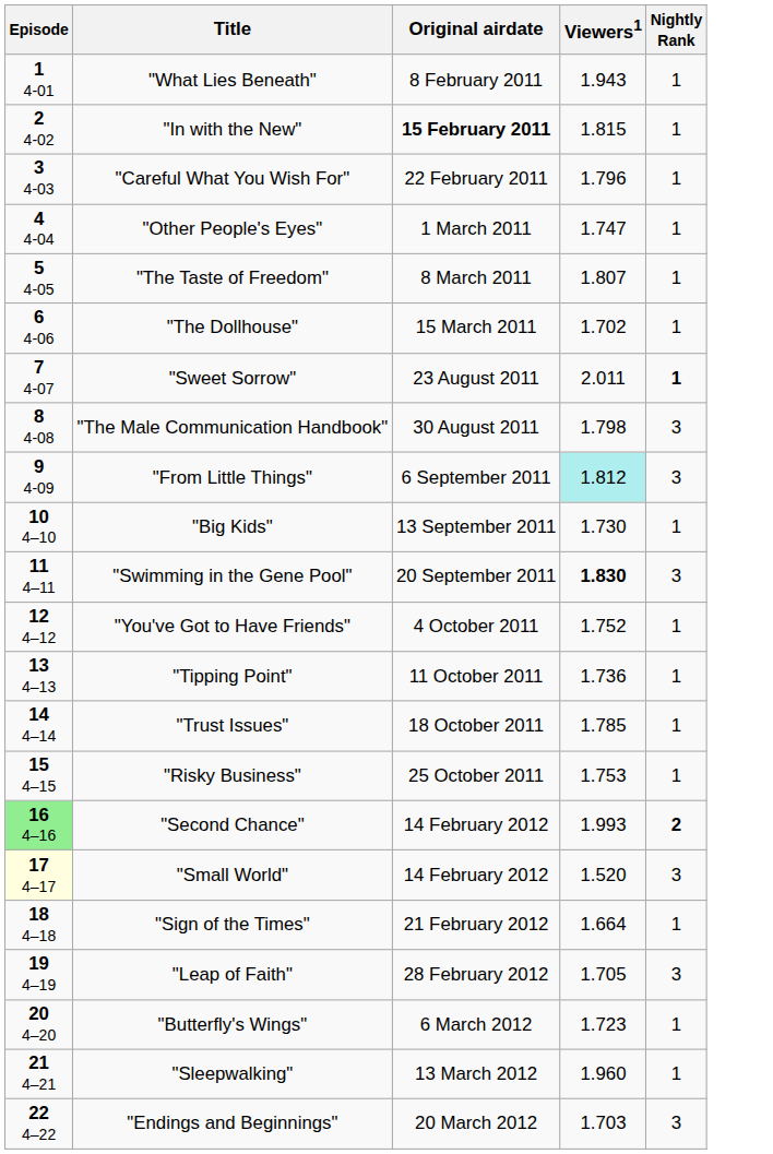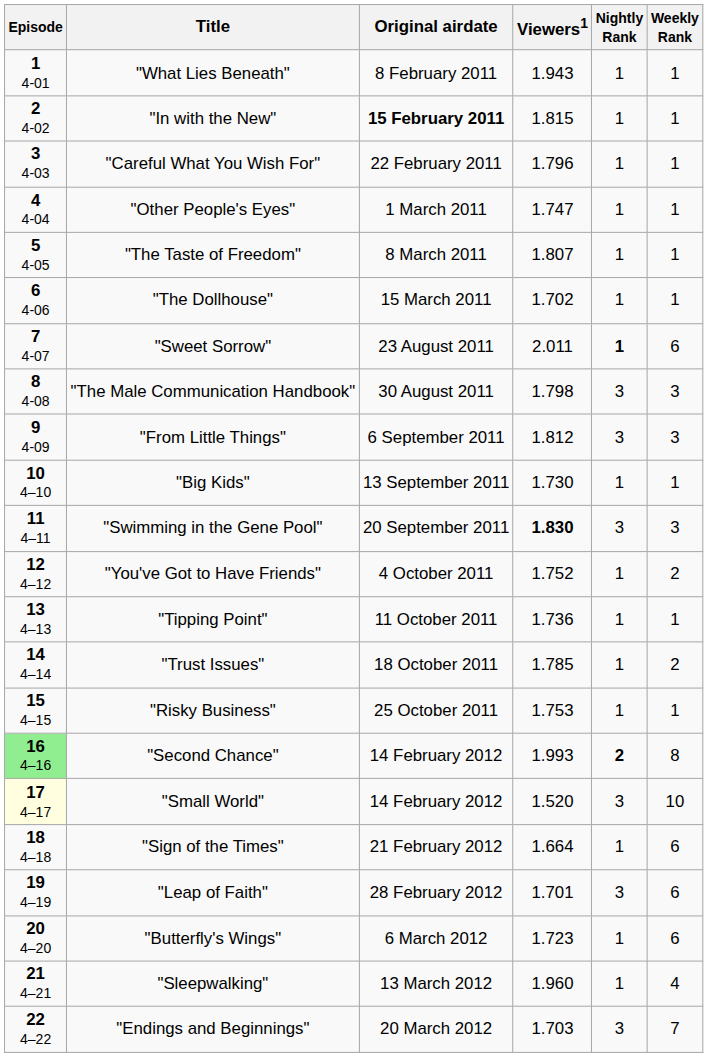 <table class="wikitable sortable">
 <tr align="center">
 <th><strong><small>Episode</small></strong></th>
 <th>Title</th>
 <th>Original airdate</th>
 <th>Viewers<sup>1</sup></th>
 <th><strong><small>Nightly</small><br><small>Rank</small></strong></th>
+<th><strong><small>Weekly</small><br><small>Rank</small></strong></th>
 </tr>
 <tr align="center">
 <td><strong>1</strong><br><small>4-01</small></td>
 <td>"What Lies Beneath"</td>
 <td>8 February 2011</td>
 <td>1.943</td>
+<td>1</td>
 <td>1</td>
 </tr>
 <tr align="center">
 <td><strong>2</strong><br><small>4-02</small></td>
 <td>"In with the New"</td>
 <td><strong>15 February 2011</strong></td>
 <td>1.815</td>
 <td>1</td>
+<td>1</td>
 </tr>
 <tr align="center">
 <td><strong>3</strong><br><small>4-03</small></td>
 <td>"Careful What You Wish For"</td>
 <td>22 February 2011</td>
 <td>1.796</td>
+<td>1</td>
 <td>1</td>
 </tr>
 <tr align="center">
 <td><strong>4</strong><br><small>4-04</small></td>
 <td>"Other People's Eyes"</td>
 <td>1 March 2011</td>
 <td>1.747</td>
 <td>1</td>
+<td>1</td>
 </tr>
 <tr align="center">
 <td><strong>5</strong><br><small>4-05</small></td>
 <td>"The Taste of Freedom"</td>
 <td>8 March 2011</td>
 <td>1.807</td>
+<td>1</td>
 <td>1</td>
 </tr>
 <tr align="center">
 <td><strong>6</strong><br><small>4-06</small></td>
 <td>"The Dollhouse"</td>
 <td>15 March 2011</td>
 <td>1.702</td>
 <td>1</td>
+<td>1</td>
 </tr>
 <tr align="center">
 <td><strong>7</strong><br><small>4-07</small></td>
 <td>"Sweet Sorrow"</td>
 <td>23 August 2011</td>
 <td>2.011</td>
 <td><strong>1</strong></td>
+<td>6</td>
 </tr>
 <tr align="center">
 <td><strong>8</strong><br><small>4-08</small></td>
 <td>"The Male Communication Handbook"</td>
 <td>30 August 2011</td>
 <td>1.798</td>
 <td>3</td>
+<td>3</td>
 </tr>
 <tr align="center">
 <td><strong>9</strong><br><small>4-09</small></td>
 <td>"From Little Things"</td>
 <td>6 September 2011</td>
-<td style="background: paleturquoise;">1.812</td>
+<td>1.812</td>
+<td>3</td>
 <td>3</td>
 </tr>
 <tr align="center">
 <td><strong>10</strong><br><small>4–10</small></td>
 <td>"Big Kids"</td>
 <td>13 September 2011</td>
 <td>1.730</td>
 <td>1</td>
+<td>1</td>
 </tr>
 <tr align="center">
 <td><strong>11</strong><br><small>4–11</small></td>
 <td>"Swimming in the Gene Pool"</td>
 <td>20 September 2011</td>
 <td><strong>1.830</strong></td>
+<td>3</td>
 <td>3</td>
 </tr>
 <tr align="center">
 <td><strong>12</strong><br><small>4–12</small></td>
 <td>"You've Got to Have Friends"</td>
 <td>4 October 2011</td>
 <td>1.752</td>
 <td>1</td>
+<td>2</td>
 </tr>
 <tr align="center">
 <td><strong>13</strong><br><small>4–13</small></td>
 <td>"Tipping Point"</td>
 <td>11 October 2011</td>
 <td>1.736</td>
+<td>1</td>
 <td>1</td>
 </tr>
 <tr align="center">
 <td><strong>14</strong><br><small>4–14</small></td>
 <td>"Trust Issues"</td>
 <td>18 October 2011</td>
 <td>1.785</td>
 <td>1</td>
+<td>2</td>
 </tr>
 <tr align="center">
 <td><strong>15</strong><br><small>4–15</small></td>
 <td>"Risky Business"</td>
 <td>25 October 2011</td>
 <td>1.753</td>
+<td>1</td>
 <td>1</td>
 </tr>
 <tr align="center">
 <td style="background: lightgreen;"><strong>16</strong><br><small>4–16</small></td>
 <td>"Second Chance"</td>
 <td>14 February 2012</td>
 <td>1.993</td>
 <td><strong>2</strong></td>
+<td>8</td>
 </tr>
 <tr align="center">
 <td style="background: lightyellow;"><strong>17</strong><br><small>4–17</small></td>
 <td>"Small World"</td>
 <td>14 February 2012</td>
 <td>1.520</td>
 <td>3</td>
+<td>10</td>
 </tr>
 <tr align="center">
 <td><strong>18</strong><br><small>4–18</small></td>
 <td>"Sign of the Times"</td>
 <td>21 February 2012</td>
 <td>1.664</td>
 <td>1</td>
+<td>6</td>
 </tr>
 <tr align="center">
 <td><strong>19</strong><br><small>4–19</small></td>
 <td>"Leap of Faith"</td>
 <td>28 February 2012</td>
-<td>1.705</td>
+<td>1.701</td>
 <td>3</td>
+<td>6</td>
 </tr>
 <tr align="center">
 <td><strong>20</strong><br><small>4–20</small></td>
 <td>"Butterfly's Wings"</td>
 <td>6 March 2012</td>
 <td>1.723</td>
 <td>1</td>
+<td>6</td>
 </tr>
 <tr align="center">
 <td><strong>21</strong><br><small>4–21</small></td>
 <td>"Sleepwalking"</td>
 <td>13 March 2012</td>
 <td>1.960</td>
 <td>1</td>
+<td>4</td>
 </tr>
 <tr align="center">
 <td><strong>22</strong><br><small>4–22</small></td>
 <td>"Endings and Beginnings"</td>
 <td>20 March 2012</td>
 <td>1.703</td>
 <td>3</td>
+<td>7</td>
 </tr>
 </table>
